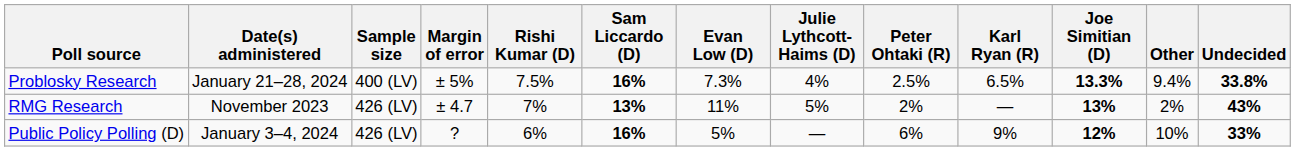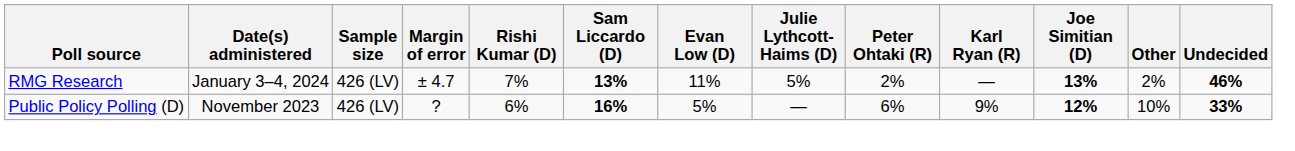 <table class="wikitable" style="font-size:90%;text-align:center;">
 <tr valign=bottom>
 <th>Poll source</th>
 <th>Date(s)<br>administered</th>
 <th>Sample<br>size</th>
 <th>Margin<br><span>of error</span></th>
 <th style="width:75px;">Rishi<br>Kumar (D)</th>
 <th style="width:75px;">Sam<br>Liccardo (D)</th>
 <th style="width:75px;">Evan<br>Low (D)</th>
 <th style="width:75px;"><span>Julie Lythcott-</span><br>Haims (D)</th>
 <th style="width:75px;">Peter<br>Ohtaki (R)</th>
 <th style="width:75px;">Karl<br>Ryan (R)</th>
 <th style="width:75px;">Joe<br>Simitian (D)</th>
 <th>Other</th>
 <th>Undecided</th>
 </tr>
 <tr>
-<td style="text-align:left;"><a href='#'>Problosky Research</a></td>
-<td>January 21–28, 2024</td>
-<td>400 (LV)</td>
-<td>± 5%</td>
-<td>7.5%</td>
-<td><strong>16%</strong></td>
-<td>7.3%</td>
-<td>4%</td>
-<td>2.5%</td>
-<td>6.5%</td>
-<td><strong>13.3%</strong></td>
-<td>9.4%</td>
-<td><strong>33.8%</strong></td>
-</tr>
-<tr>
 <td style="text-align:left;"><a href='#'>RMG Research</a></td>
-<td>November 2023</td>
+<td>January 3–4, 2024</td>
 <td>426 (LV)</td>
 <td>± 4.7</td>
 <td>7%</td>
 <td><strong>13%</strong></td>
 <td>11%</td>
 <td>5%</td>
 <td>2%</td>
 <td>—</td>
 <td><strong>13%</strong></td>
 <td>2%</td>
-<td><strong>43%</strong></td>
+<td><strong>46%</strong></td>
 </tr>
 <tr>
 <td style="text-align:left;"><a href='#'>Public Policy Polling</a> (D)</td>
-<td>January 3–4, 2024</td>
+<td>November 2023</td>
 <td>426 (LV)</td>
 <td>?</td>
 <td>6%</td>
 <td><strong>16%</strong></td>
 <td>5%</td>
 <td>—</td>
 <td>6%</td>
 <td>9%</td>
 <td><strong>12%</strong></td>
 <td>10%</td>
 <td><strong>33%</strong></td>
 </tr>
 </table>
